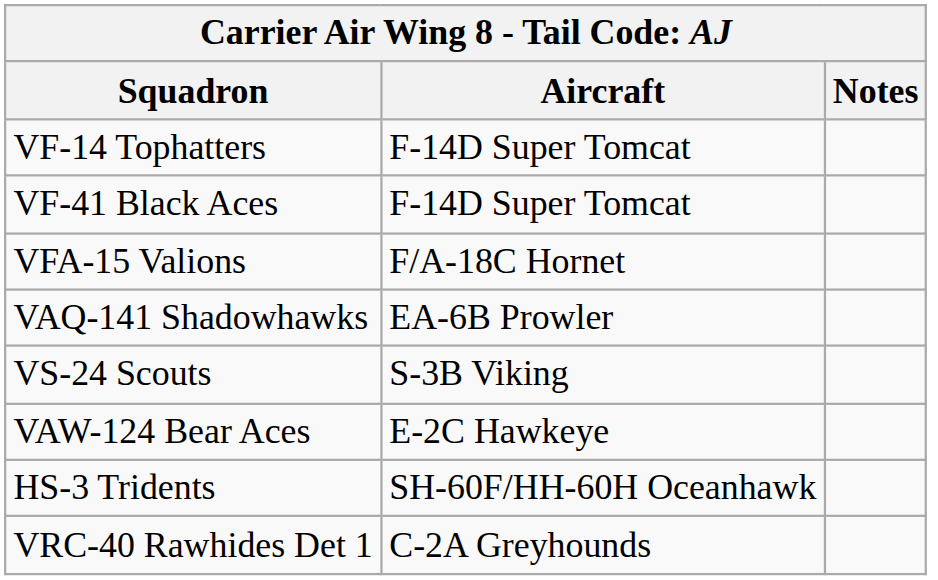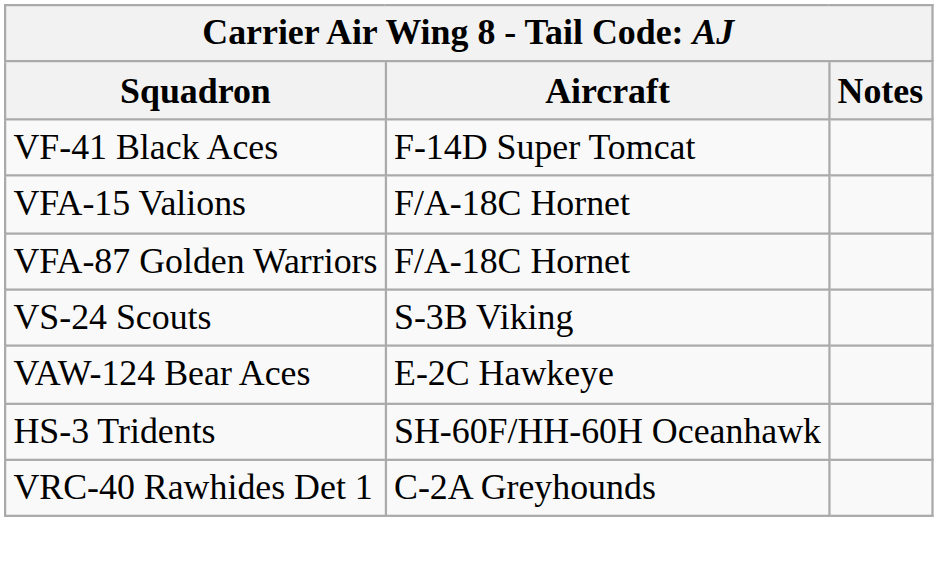 <table class="wikitable">
 <tr>
 <th colspan="3">Carrier Air Wing 8 - Tail Code: <em>AJ</em></th>
 </tr>
 <tr>
 <th>Squadron</th>
 <th>Aircraft</th>
 <th>Notes</th>
-</tr>
-<tr>
-<td>VF-14 Tophatters</td>
-<td>F-14D Super Tomcat</td>
-<td></td>
 </tr>
 <tr>
 <td>VF-41 Black Aces</td>
 <td>F-14D Super Tomcat</td>
 <td></td>
 </tr>
 <tr>
 <td>VFA-15 Valions</td>
 <td>F/A-18C Hornet</td>
 <td></td>
 </tr>
 <tr>
-<td>VAQ-141 Shadowhawks</td>
-<td>EA-6B Prowler</td>
+<td>VFA-87 Golden Warriors</td>
+<td>F/A-18C Hornet</td>
 <td></td>
 </tr>
 <tr>
 <td>VS-24 Scouts</td>
 <td>S-3B Viking</td>
 <td></td>
 </tr>
 <tr>
 <td>VAW-124 Bear Aces</td>
 <td>E-2C Hawkeye</td>
 <td></td>
 </tr>
 <tr>
 <td>HS-3 Tridents</td>
 <td>SH-60F/HH-60H Oceanhawk</td>
 <td></td>
 </tr>
 <tr>
 <td>VRC-40 Rawhides Det 1</td>
 <td>C-2A Greyhounds</td>
 <td></td>
 </tr>
 </table>
